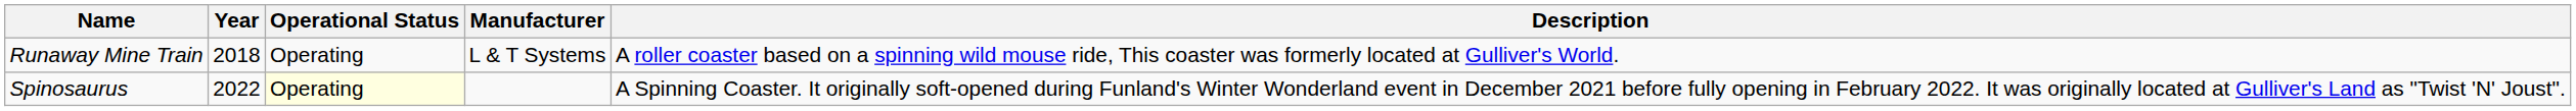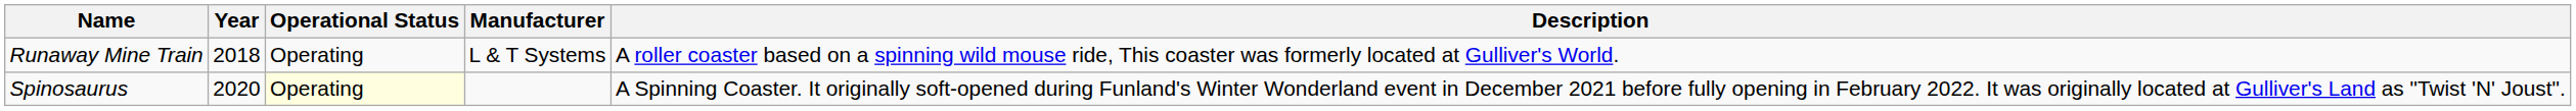 <table class="wikitable">
 <tr>
 <th>Name</th>
 <th>Year</th>
 <th>Operational Status</th>
 <th>Manufacturer</th>
 <th>Description</th>
 </tr>
 <tr>
 <td><em>Runaway Mine Train</em></td>
 <td>2018</td>
 <td>Operating</td>
 <td>L & T Systems</td>
 <td>A <a href='#'>roller coaster</a> based on a <a href='#'>spinning wild mouse</a> ride, This coaster was formerly located at <a href='#'>Gulliver's World</a>.</td>
 </tr>
 <tr>
 <td><em>Spinosaurus</em></td>
-<td>2022</td>
+<td>2020</td>
 <td style="background: lightyellow;">Operating</td>
 <td></td>
 <td>A Spinning Coaster. It originally soft-opened during Funland's Winter Wonderland event in December 2021 before fully opening in February 2022. It was originally located at <a href='#'>Gulliver's Land</a> as "Twist 'N' Joust".</td>
 </tr>
 </table>
